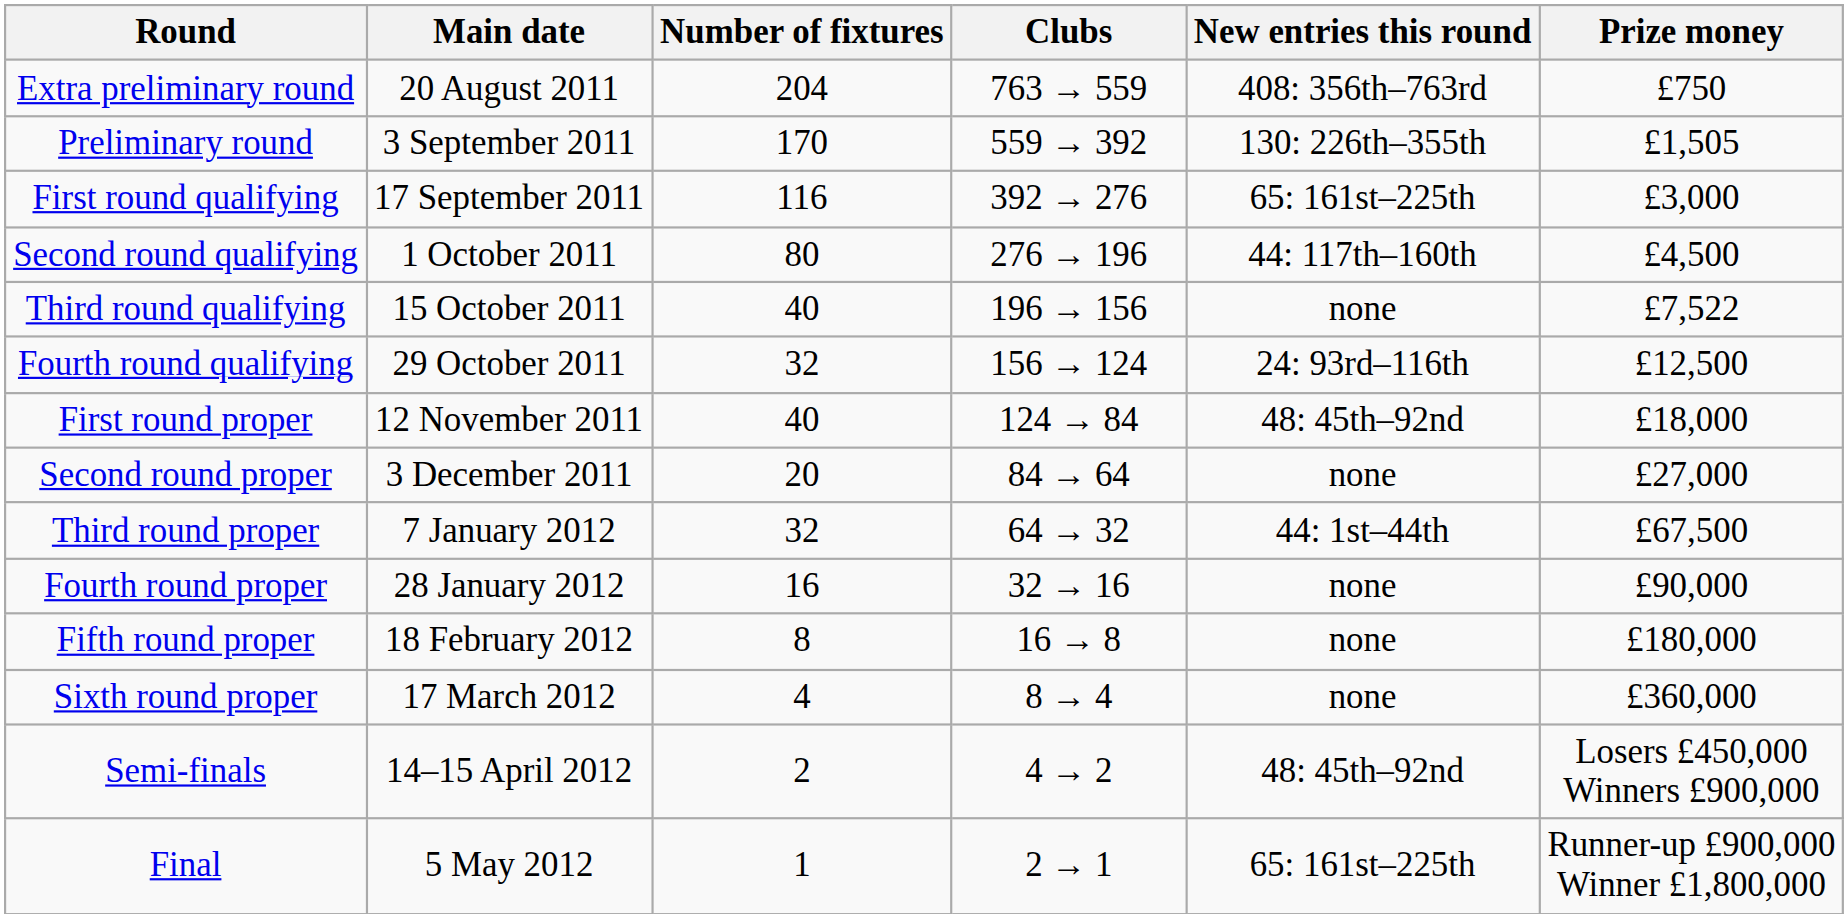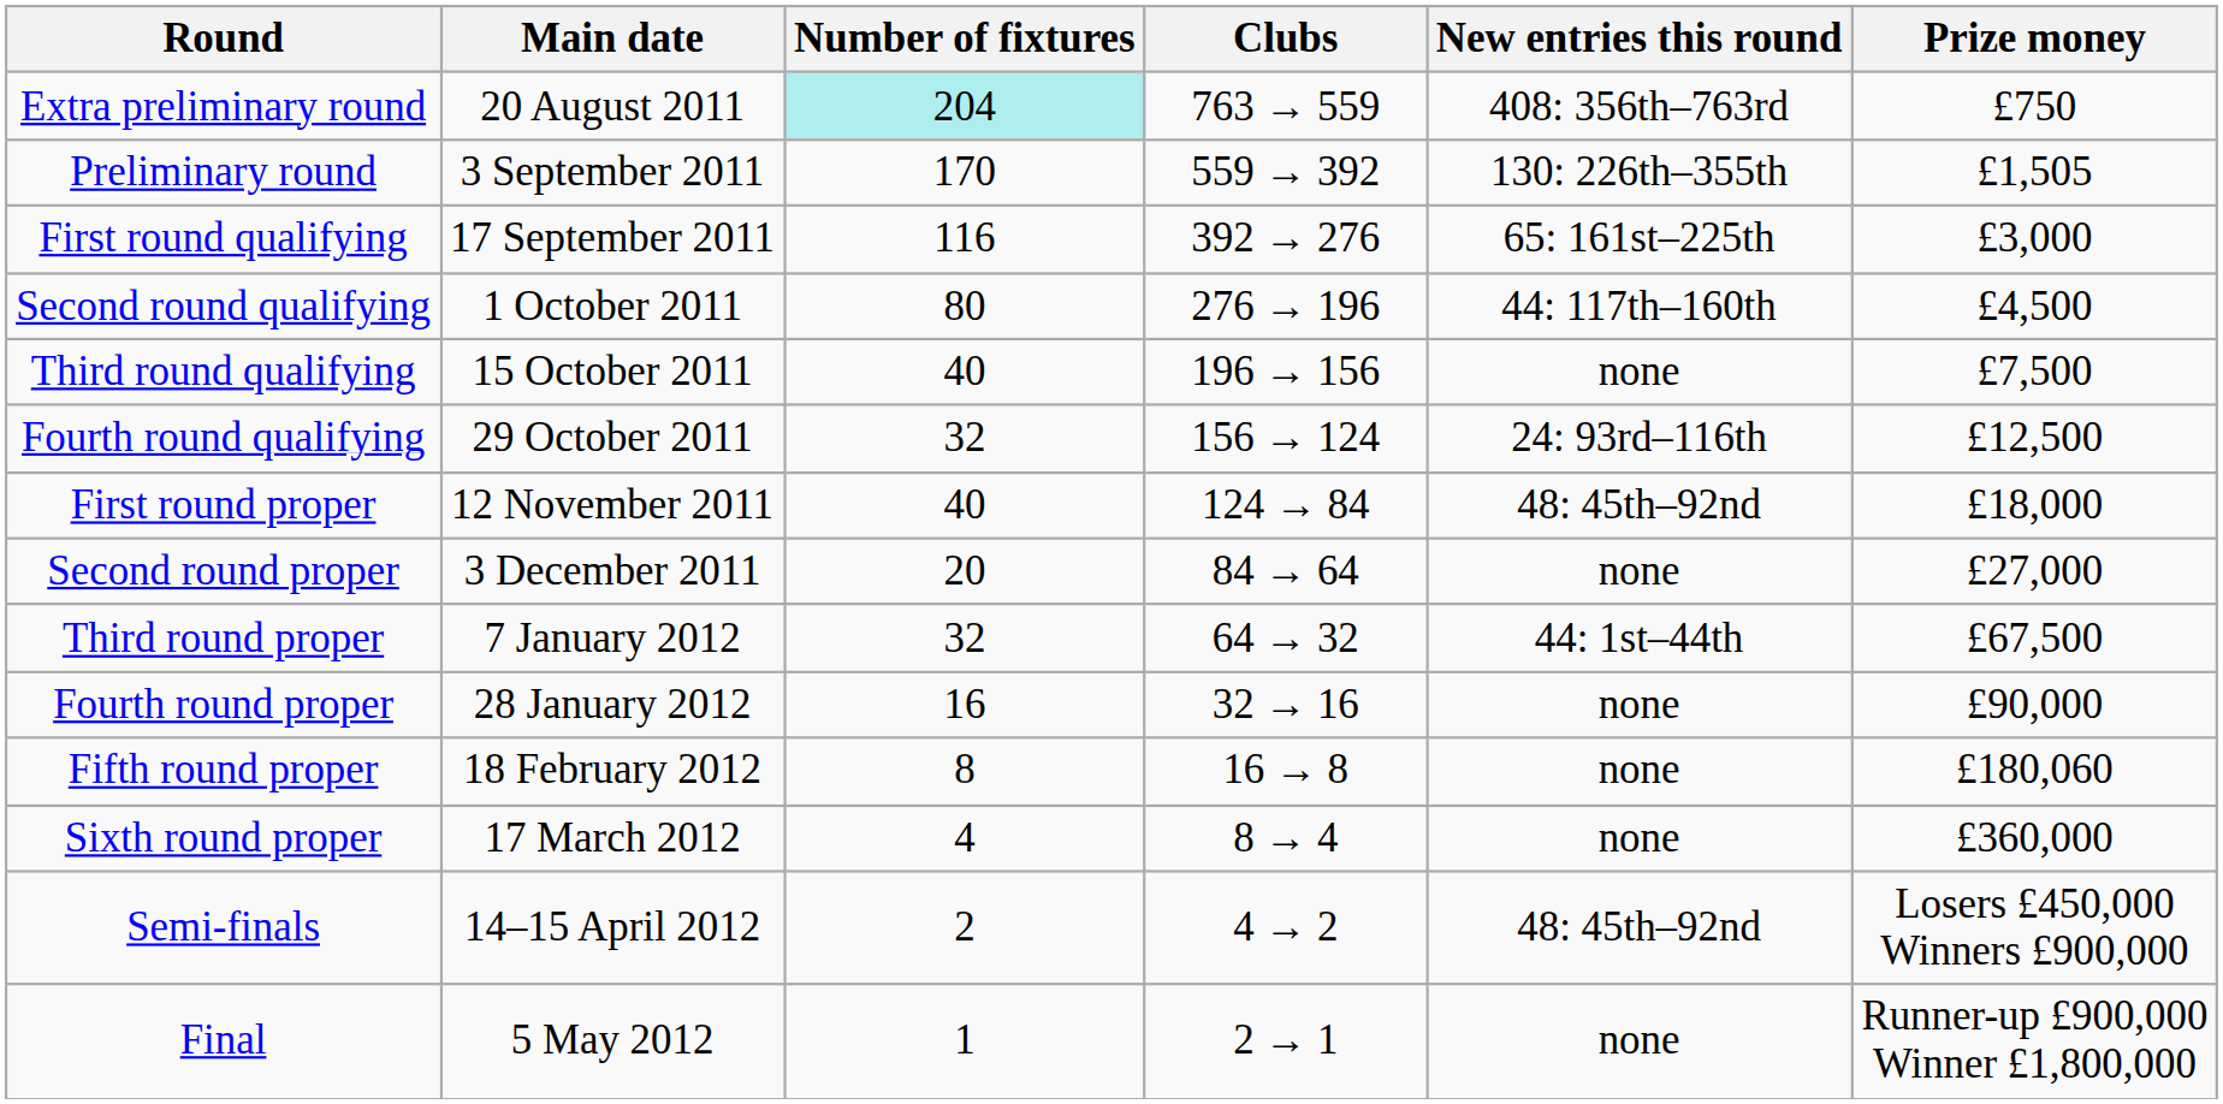 <table class="wikitable" style="text-align:center">
 <tr>
 <th>Round</th>
 <th>Main date</th>
 <th>Number of fixtures</th>
 <th style="width:100px;">Clubs</th>
 <th>New entries this round</th>
 <th>Prize money</th>
 </tr>
 <tr>
 <td><a href='#'>Extra preliminary round</a></td>
 <td>20 August 2011</td>
-<td>204</td>
+<td style="background: paleturquoise;">204</td>
 <td>763 → 559</td>
 <td>408: 356th–763rd</td>
 <td>£750</td>
 </tr>
 <tr>
 <td><a href='#'>Preliminary round</a></td>
 <td>3 September 2011</td>
 <td>170</td>
 <td>559 → 392</td>
 <td>130: 226th–355th</td>
 <td>£1,505</td>
 </tr>
 <tr>
 <td><a href='#'>First round qualifying</a></td>
 <td>17 September 2011</td>
 <td>116</td>
 <td>392 → 276</td>
 <td>65: 161st–225th</td>
 <td>£3,000</td>
 </tr>
 <tr *>
 <td><a href='#'>Second round qualifying</a></td>
 <td>1 October 2011</td>
 <td>80</td>
 <td>276 → 196</td>
 <td>44: 117th–160th</td>
 <td>£4,500</td>
 </tr>
 <tr>
 <td><a href='#'>Third round qualifying</a></td>
 <td>15 October 2011</td>
 <td>40</td>
 <td>196 → 156</td>
 <td>none</td>
-<td>£7,522</td>
+<td>£7,500</td>
 </tr>
 <tr>
 <td><a href='#'>Fourth round qualifying</a></td>
 <td>29 October 2011</td>
 <td>32</td>
 <td>156 → 124</td>
 <td>24: 93rd–116th</td>
 <td>£12,500</td>
 </tr>
 <tr>
 <td><a href='#'>First round proper</a></td>
 <td>12 November 2011</td>
 <td>40</td>
 <td>124 → 84</td>
 <td>48: 45th–92nd</td>
 <td>£18,000</td>
 </tr>
 <tr>
 <td><a href='#'>Second round proper</a></td>
 <td>3 December 2011</td>
 <td>20</td>
 <td>84 → 64</td>
 <td>none</td>
 <td>£27,000</td>
 </tr>
 <tr>
 <td><a href='#'>Third round proper</a></td>
 <td>7 January 2012</td>
 <td>32</td>
 <td>64 → 32</td>
 <td>44: 1st–44th</td>
 <td>£67,500</td>
 </tr>
 <tr>
 <td><a href='#'>Fourth round proper</a></td>
 <td>28 January 2012</td>
 <td>16</td>
 <td>32 → 16</td>
 <td>none</td>
 <td>£90,000</td>
 </tr>
 <tr>
 <td><a href='#'>Fifth round proper</a></td>
 <td>18 February 2012</td>
 <td>8</td>
 <td>16 → 8</td>
 <td>none</td>
-<td>£180,000</td>
+<td>£180,060</td>
 </tr>
 <tr>
 <td><a href='#'>Sixth round proper</a></td>
 <td>17 March 2012</td>
 <td>4</td>
 <td>8 → 4</td>
 <td>none</td>
 <td>£360,000</td>
 </tr>
 <tr>
 <td><a href='#'>Semi-finals</a></td>
 <td>14–15 April 2012</td>
 <td>2</td>
 <td>4 → 2</td>
 <td>48: 45th–92nd</td>
 <td>Losers £450,000<br>Winners £900,000</td>
 </tr>
 <tr>
 <td><a href='#'>Final</a></td>
 <td>5 May 2012</td>
 <td>1</td>
 <td>2 → 1</td>
-<td>65: 161st–225th</td>
+<td>none</td>
 <td>Runner-up £900,000<br>Winner £1,800,000</td>
 </tr>
 </table>
